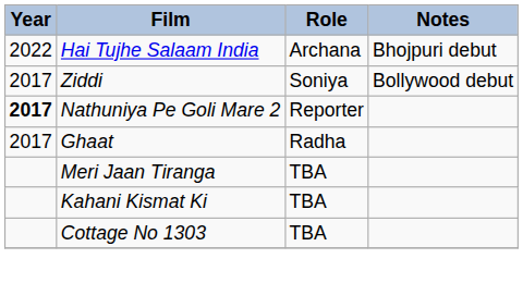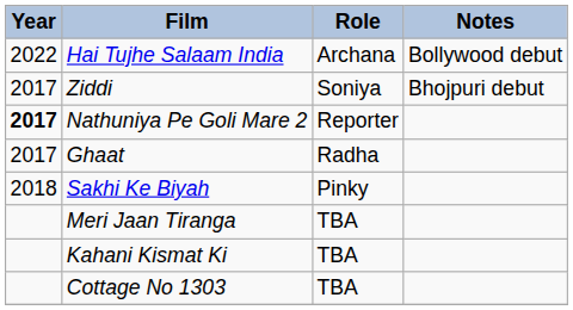 <table class="wikitable sortable" style= border="2" cellpadding="3" background: #f9f9f9;>
 <tr align="center">
 <th style="background:#B0C4DE;">Year</th>
 <th style="background:#B0C4DE;">Film</th>
 <th style="background:#B0C4DE;">Role</th>
 <th style="background:#B0C4DE;">Notes</th>
 </tr>
 <tr>
 <td>2022</td>
 <td><em><a href='#'>Hai Tujhe Salaam India</a></em></td>
 <td>Archana</td>
-<td>Bhojpuri debut</td>
+<td>Bollywood debut</td>
 </tr>
 <tr>
 <td>2017</td>
 <td><em>Ziddi</em></td>
 <td>Soniya</td>
-<td>Bollywood debut</td>
+<td>Bhojpuri debut</td>
 </tr>
 <tr>
 <td><strong>2017</strong></td>
 <td><em>Nathuniya Pe Goli Mare 2</em></td>
 <td>Reporter</td>
 <td></td>
 </tr>
 <tr>
 <td>2017</td>
 <td "background:#FFFFCC;"><em>Ghaat</em></td>
 <td>Radha</td>
+<td></td>
+</tr>
+<tr>
+<td>2018</td>
+<td><em><a href='#'>Sakhi Ke Biyah</a></em></td>
+<td>Pinky</td>
 <td></td>
 </tr>
 <tr>
 <td></td>
 <td><em>Meri Jaan Tiranga</em></td>
 <td>TBA</td>
 <td></td>
 </tr>
 <tr>
 <td></td>
 <td><em>Kahani Kismat Ki</em></td>
 <td>TBA</td>
 <td></td>
 </tr>
 <tr>
 <td></td>
 <td><em>Cottage No 1303</em></td>
 <td>TBA</td>
 <td></td>
 </tr>
 <tr>
 </tr>
 </table>
